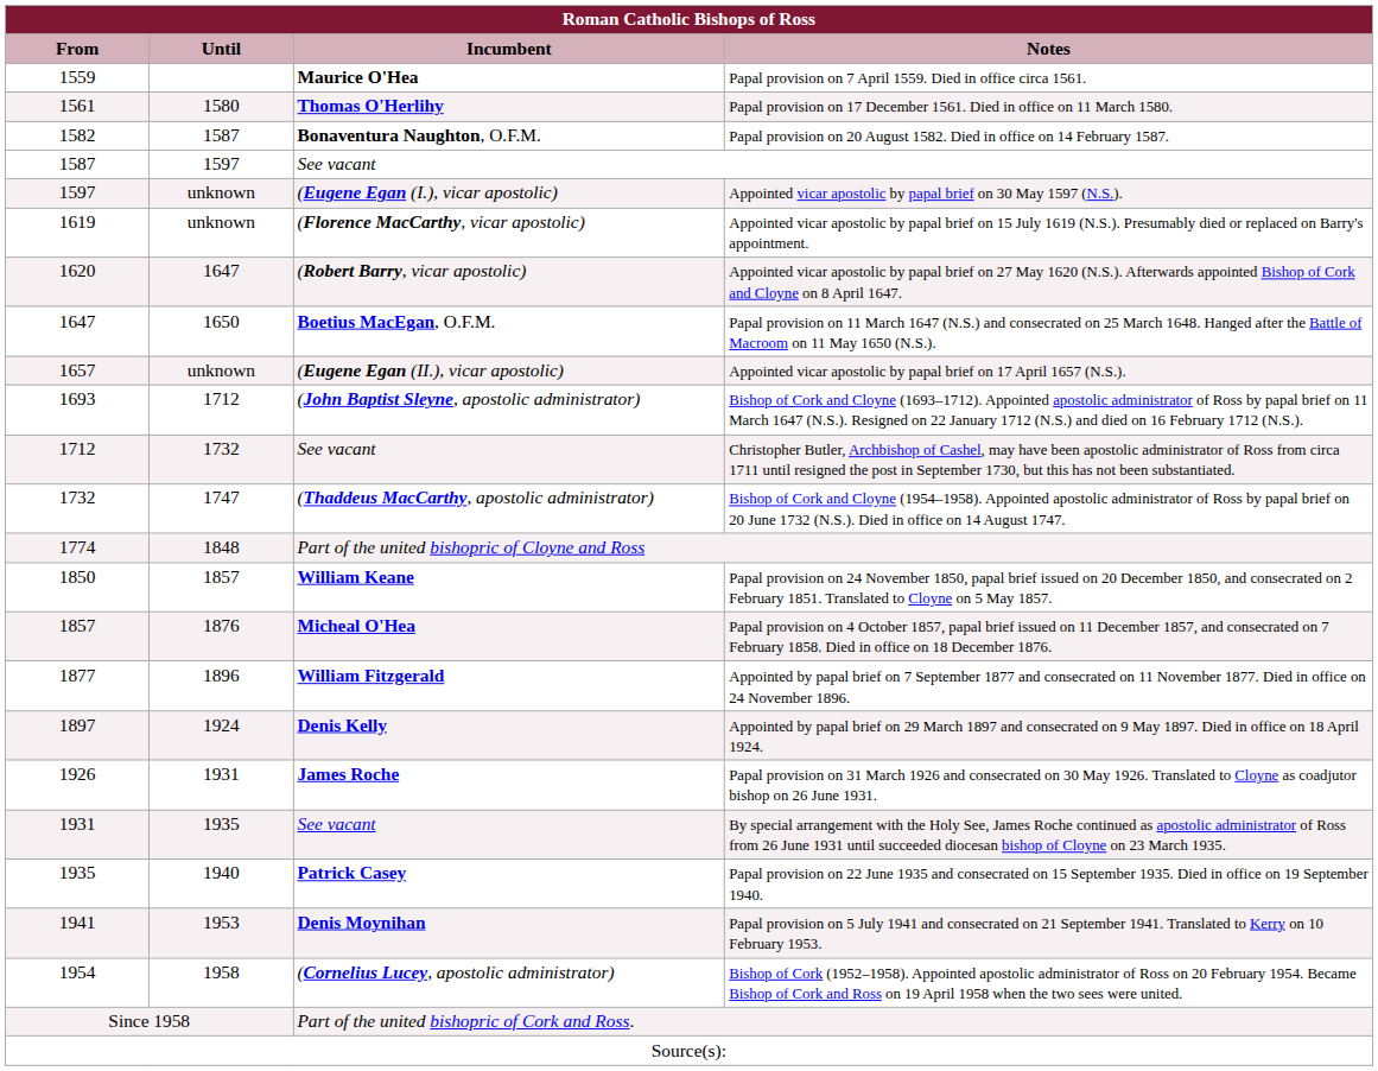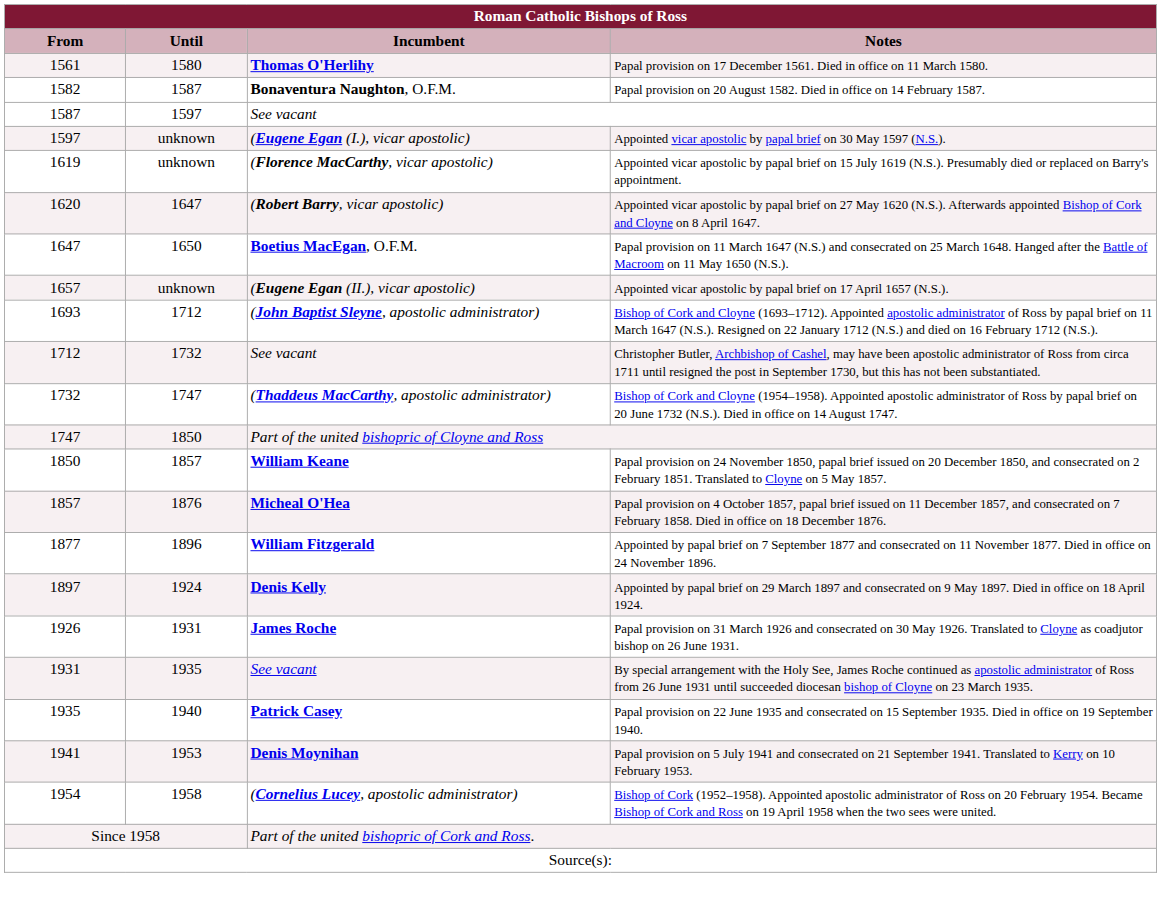 <table class="wikitable" style="width:95%;" border="1" cellpadding="2">
 <tr>
 <th colspan="4" style="background-color: #7F1734; color: white;">Roman Catholic Bishops of Ross</th>
 </tr>
 <tr valign="center">
 <th style="background-color: #D4B1BB" width="10%">From</th>
 <th style="background-color: #D4B1BB" width="10%">Until</th>
 <th style="background-color: #D4B1BB" width="30%">Incumbent</th>
 <th style="background-color: #D4B1BB" width="45%">Notes</th>
-</tr>
-<tr valign="top" bgcolor="white">
-<td align="center">1559</td>
-<td align="center"></td>
-<td><strong>Maurice O'Hea</strong></td>
-<td><small>Papal provision on 7 April 1559. Died in office circa 1561.</small></td>
 </tr>
 <tr valign="top" bgcolor="#F7F0F2">
 <td align="center">1561</td>
 <td align="center">1580</td>
 <td><strong><a href='#'>Thomas O'Herlihy</a></strong></td>
 <td><small>Papal provision on 17 December 1561. Died in office on 11 March 1580.</small></td>
 </tr>
 <tr valign="top" bgcolor="white">
 <td align="center">1582</td>
 <td align="center">1587</td>
 <td><strong>Bonaventura Naughton</strong>, O.F.M.</td>
 <td><small>Papal provision on 20 August 1582. Died in office on 14 February 1587.</small></td>
 </tr>
 <tr valign="top" bgcolor="white">
 <td align="center">1587</td>
 <td align="center">1597</td>
 <td colspan="2"><em>See vacant</em></td>
 </tr>
 <tr valign="top" bgcolor="#F7F0F2">
 <td align="center">1597</td>
 <td align="center">unknown</td>
 <td><em>(<strong><a href='#'>Eugene Egan</a></strong> (I.), vicar apostolic)</em></td>
 <td><small>Appointed <a href='#'>vicar apostolic</a> by <a href='#'>papal brief</a> on 30 May 1597 (<a href='#'>N.S.</a>).</small></td>
 </tr>
 <tr valign="top" bgcolor="white">
 <td align="center">1619</td>
 <td align="center">unknown</td>
 <td><em>(<strong>Florence MacCarthy</strong>, vicar apostolic)</em></td>
 <td><small>Appointed vicar apostolic by papal brief on 15 July 1619 (N.S.). Presumably died or replaced on Barry's appointment.</small></td>
 </tr>
 <tr valign="top" bgcolor="#F7F0F2">
 <td align="center">1620</td>
 <td align="center">1647</td>
 <td><em>(<strong>Robert Barry</strong>, vicar apostolic)</em></td>
 <td><small>Appointed vicar apostolic by papal brief on 27 May 1620 (N.S.). Afterwards appointed <a href='#'>Bishop of Cork and Cloyne</a> on 8 April 1647.</small></td>
 </tr>
 <tr valign="top" bgcolor="white">
 <td align="center">1647</td>
 <td align="center">1650</td>
 <td><strong><a href='#'>Boetius MacEgan</a></strong>, O.F.M.</td>
 <td><small>Papal provision on 11 March 1647 (N.S.) and consecrated on 25 March 1648. Hanged after the <a href='#'>Battle of Macroom</a> on 11 May 1650 (N.S.).</small></td>
 </tr>
 <tr valign="top" bgcolor="#F7F0F2">
 <td align="center">1657</td>
 <td align="center">unknown</td>
 <td><em>(<strong>Eugene Egan</strong> (II.), vicar apostolic)</em></td>
 <td><small>Appointed vicar apostolic by papal brief on 17 April 1657 (N.S.).</small></td>
 </tr>
 <tr valign="top" bgcolor="white">
 <td align="center">1693</td>
 <td align="center">1712</td>
 <td><em>(<strong><a href='#'>John Baptist Sleyne</a></strong>, apostolic administrator)</em></td>
 <td><small><a href='#'>Bishop of Cork and Cloyne</a> (1693–1712). Appointed <a href='#'>apostolic administrator</a> of Ross by papal brief on 11 March 1647 (N.S.). Resigned on 22 January 1712 (N.S.) and died on 16 February 1712 (N.S.).</small></td>
 </tr>
 <tr valign="top" bgcolor="#F7F0F2">
 <td align="center">1712</td>
 <td align="center">1732</td>
 <td><em>See vacant</em></td>
 <td><small>Christopher Butler, <a href='#'>Archbishop of Cashel</a>, may have been apostolic administrator of Ross from circa 1711 until resigned the post in September 1730, but this has not been substantiated.</small></td>
 </tr>
 <tr valign="top" bgcolor="white">
 <td align="center">1732</td>
 <td align="center">1747</td>
 <td><em>(<strong><a href='#'>Thaddeus MacCarthy</a></strong>, apostolic administrator)</em></td>
 <td><small><a href='#'>Bishop of Cork and Cloyne</a> (1954–1958). Appointed apostolic administrator of Ross by papal brief on 20 June 1732 (N.S.). Died in office on 14 August 1747.</small></td>
 </tr>
 <tr valign="top" bgcolor="#F7F0F2">
-<td align="center">1774</td>
-<td align="center">1848</td>
+<td align="center">1747</td>
+<td align="center">1850</td>
 <td colspan="2"><em>Part of the united <a href='#'>bishopric of Cloyne and Ross</a></em></td>
 </tr>
 <tr valign="top" bgcolor="white">
 <td align="center">1850</td>
 <td align="center">1857</td>
 <td><strong><a href='#'>William Keane</a></strong></td>
 <td><small>Papal provision on 24 November 1850, papal brief issued on 20 December 1850, and consecrated on 2 February 1851. Translated to <a href='#'>Cloyne</a> on 5 May 1857.</small></td>
 </tr>
 <tr valign="top" bgcolor="#F7F0F2">
 <td align="center">1857</td>
 <td align="center">1876</td>
 <td><strong><a href='#'>Micheal O'Hea</a></strong></td>
 <td><small>Papal provision on 4 October 1857, papal brief issued on 11 December 1857, and consecrated on 7 February 1858. Died in office on 18 December 1876.</small></td>
 </tr>
 <tr valign="top" bgcolor="white">
 <td align="center">1877</td>
 <td align="center">1896</td>
 <td><strong><a href='#'>William Fitzgerald</a></strong></td>
 <td><small>Appointed by papal brief on 7 September 1877 and consecrated on 11 November 1877. Died in office on 24 November 1896.</small></td>
 </tr>
 <tr valign="top" bgcolor="#F7F0F2">
 <td align="center">1897</td>
 <td align="center">1924</td>
 <td><strong><a href='#'>Denis Kelly</a></strong></td>
 <td><small>Appointed by papal brief on 29 March 1897 and consecrated on 9 May 1897. Died in office on 18 April 1924.</small></td>
 </tr>
 <tr valign="top" bgcolor="white">
 <td align="center">1926</td>
 <td align="center">1931</td>
 <td><strong><a href='#'>James Roche</a></strong></td>
 <td><small>Papal provision on 31 March 1926 and consecrated on 30 May 1926. Translated to <a href='#'>Cloyne</a> as coadjutor bishop on 26 June 1931. </small></td>
 </tr>
 <tr valign="top" bgcolor="#F7F0F2">
 <td align="center">1931</td>
 <td align="center">1935</td>
 <td><em><a href='#'>See vacant</a></em></td>
 <td><small>By special arrangement with the Holy See, James Roche continued as <a href='#'>apostolic administrator</a> of Ross from 26 June 1931 until succeeded diocesan <a href='#'>bishop of Cloyne</a> on 23 March 1935.</small></td>
 </tr>
 <tr valign="top" bgcolor="white">
 <td align="center">1935</td>
 <td align="center">1940</td>
 <td><strong><a href='#'>Patrick Casey</a></strong></td>
 <td><small>Papal provision on 22 June 1935 and consecrated on 15 September 1935. Died in office on 19 September 1940.</small></td>
 </tr>
 <tr valign="top" bgcolor="#F7F0F2">
 <td align="center">1941</td>
 <td align="center">1953</td>
 <td><strong><a href='#'>Denis Moynihan</a></strong></td>
 <td><small>Papal provision on 5 July 1941 and consecrated on 21 September 1941. Translated to <a href='#'>Kerry</a> on 10 February 1953.</small></td>
 </tr>
 <tr valign="top" bgcolor="white">
 <td align="center">1954</td>
 <td align="center">1958</td>
 <td><em>(<strong><a href='#'>Cornelius Lucey</a></strong>, apostolic administrator)</em></td>
 <td><small><a href='#'>Bishop of Cork</a> (1952–1958). Appointed apostolic administrator of Ross on 20 February 1954. Became <a href='#'>Bishop of Cork and Ross</a> on 19 April 1958 when the two sees were united.</small></td>
 </tr>
 <tr valign="top" bgcolor="#F7F0F2">
 <td colspan="2" align="center">Since 1958</td>
 <td colspan="2"><em>Part of the united <a href='#'>bishopric of Cork and Ross</a></em>.</td>
 </tr>
 <tr valign="top" bgcolor="white">
 <td align="center" colspan="4">Source(s):</td>
 </tr>
 </table>
